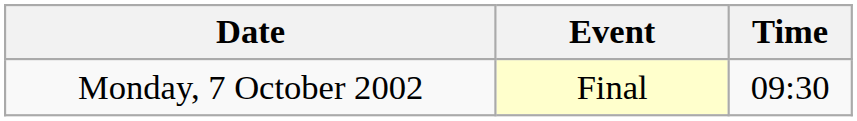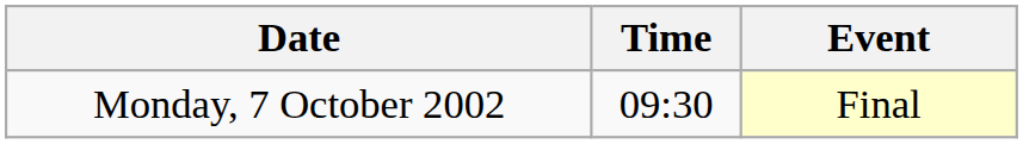 <table class = "wikitable" style="text-align:center;">
 <tr>
 <th width=220>Date</th>
+<th width=50>Time</th>
 <th width=100>Event</th>
-<th width=50>Time</th>
 </tr>
 <tr>
 <td>Monday, 7 October 2002</td>
+<td>09:30</td>
 <td bgcolor=ffffcc>Final</td>
-<td>09:30</td>
 </tr>
 </table>
